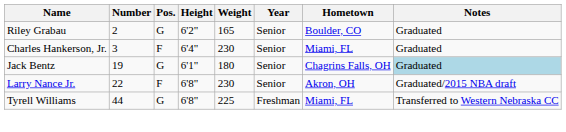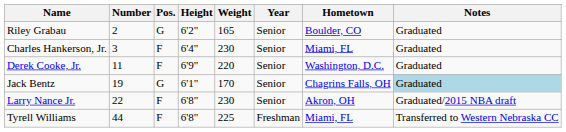 <table class="wikitable sortable" border="1">
 <tr>
 <th>Name</th>
 <th>Number</th>
 <th>Pos.</th>
 <th>Height</th>
 <th>Weight</th>
 <th>Year</th>
 <th>Hometown</th>
 <th class="unsortable">Notes</th>
 </tr>
 <tr>
 <td>Riley Grabau</td>
 <td>2</td>
 <td>G</td>
 <td>6'2"</td>
 <td>165</td>
 <td>Senior</td>
 <td><a href='#'>Boulder, CO</a></td>
 <td>Graduated</td>
 </tr>
 <tr>
 <td>Charles Hankerson, Jr.</td>
 <td>3</td>
 <td>F</td>
 <td>6'4"</td>
 <td>230</td>
 <td>Senior</td>
 <td><a href='#'>Miami, FL</a></td>
 <td>Graduated</td>
 </tr>
 <tr>
+<td><a href='#'>Derek Cooke, Jr.</a></td>
+<td>11</td>
+<td>F</td>
+<td>6'9"</td>
+<td>220</td>
+<td>Senior</td>
+<td><a href='#'>Washington, D.C.</a></td>
+<td>Graduated</td>
+</tr>
+<tr>
 <td>Jack Bentz</td>
 <td>19</td>
 <td>G</td>
 <td>6'1"</td>
-<td>180</td>
+<td>170</td>
 <td>Senior</td>
 <td><a href='#'>Chagrins Falls, OH</a></td>
 <td style="background: lightblue;">Graduated</td>
 </tr>
 <tr>
 <td><a href='#'>Larry Nance Jr.</a></td>
 <td>22</td>
 <td>F</td>
 <td>6'8"</td>
 <td>230</td>
 <td>Senior</td>
 <td><a href='#'>Akron, OH</a></td>
 <td>Graduated/<a href='#'>2015 NBA draft</a></td>
 </tr>
 <tr>
 <td>Tyrell Williams</td>
 <td>44</td>
-<td>G</td>
+<td>F</td>
 <td>6'8"</td>
 <td>225</td>
 <td>Freshman</td>
 <td><a href='#'>Miami, FL</a></td>
 <td>Transferred to <a href='#'>Western Nebraska CC</a></td>
 </tr>
 </table>
